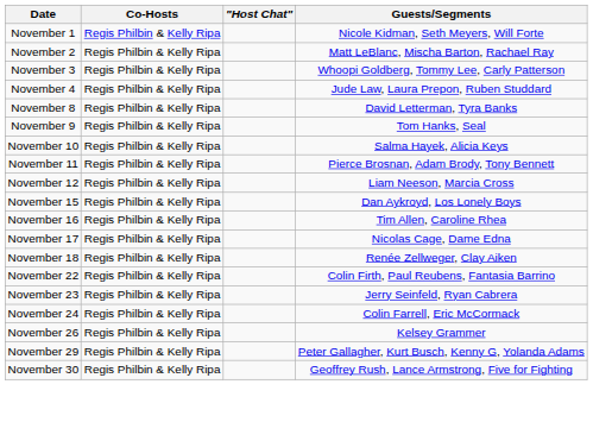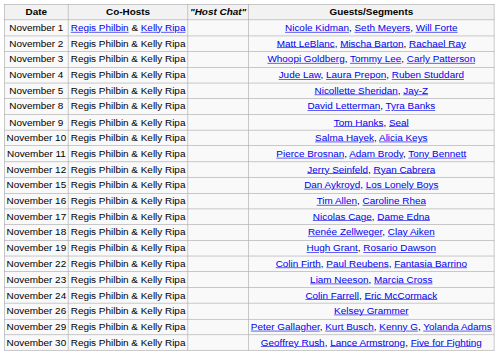 <table class="wikitable sortable" style="text-align:center;">
 <tr>
 <th>Date</th>
 <th>Co-Hosts</th>
 <th><em>"Host Chat"</em></th>
 <th>Guests/Segments</th>
 </tr>
 <tr>
 <td>November 1</td>
 <td><a href='#'>Regis Philbin</a> & <a href='#'>Kelly Ripa</a></td>
 <td></td>
 <td><a href='#'>Nicole Kidman</a>, <a href='#'>Seth Meyers</a>, <a href='#'>Will Forte</a></td>
 </tr>
 <tr>
 <td>November 2</td>
 <td>Regis Philbin & Kelly Ripa</td>
 <td></td>
 <td><a href='#'>Matt LeBlanc</a>, <a href='#'>Mischa Barton</a>, <a href='#'>Rachael Ray</a></td>
 </tr>
 <tr>
 <td>November 3</td>
 <td>Regis Philbin & Kelly Ripa</td>
 <td></td>
 <td><a href='#'>Whoopi Goldberg</a>, <a href='#'>Tommy Lee</a>, <a href='#'>Carly Patterson</a></td>
 </tr>
 <tr>
 <td>November 4</td>
 <td>Regis Philbin & Kelly Ripa</td>
 <td></td>
 <td><a href='#'>Jude Law</a>, <a href='#'>Laura Prepon</a>, <a href='#'>Ruben Studdard</a></td>
 </tr>
 <tr>
+<td>November 5</td>
+<td>Regis Philbin & Kelly Ripa</td>
+<td></td>
+<td><a href='#'>Nicollette Sheridan</a>, <a href='#'>Jay-Z</a></td>
+</tr>
+<tr>
 <td>November 8</td>
 <td>Regis Philbin & Kelly Ripa</td>
 <td></td>
 <td><a href='#'>David Letterman</a>, <a href='#'>Tyra Banks</a></td>
 </tr>
 <tr>
 <td>November 9</td>
 <td>Regis Philbin & Kelly Ripa</td>
 <td></td>
 <td><a href='#'>Tom Hanks</a>, <a href='#'>Seal</a></td>
 </tr>
 <tr>
 <td>November 10</td>
 <td>Regis Philbin & Kelly Ripa</td>
 <td></td>
 <td><a href='#'>Salma Hayek</a>, <a href='#'>Alicia Keys</a></td>
 </tr>
 <tr>
 <td>November 11</td>
 <td>Regis Philbin & Kelly Ripa</td>
 <td></td>
 <td><a href='#'>Pierce Brosnan</a>, <a href='#'>Adam Brody</a>, <a href='#'>Tony Bennett</a></td>
 </tr>
 <tr>
 <td>November 12</td>
 <td>Regis Philbin & Kelly Ripa</td>
 <td></td>
-<td><a href='#'>Liam Neeson</a>, <a href='#'>Marcia Cross</a></td>
+<td><a href='#'>Jerry Seinfeld</a>, <a href='#'>Ryan Cabrera</a></td>
 </tr>
 <tr>
 <td>November 15</td>
 <td>Regis Philbin & Kelly Ripa</td>
 <td></td>
 <td><a href='#'>Dan Aykroyd</a>, <a href='#'>Los Lonely Boys</a></td>
 </tr>
 <tr>
 <td>November 16</td>
 <td>Regis Philbin & Kelly Ripa</td>
 <td></td>
 <td><a href='#'>Tim Allen</a>, <a href='#'>Caroline Rhea</a></td>
 </tr>
 <tr>
 <td>November 17</td>
 <td>Regis Philbin & Kelly Ripa</td>
 <td></td>
 <td><a href='#'>Nicolas Cage</a>, <a href='#'>Dame Edna</a></td>
 </tr>
 <tr>
 <td>November 18</td>
 <td>Regis Philbin & Kelly Ripa</td>
 <td></td>
 <td><a href='#'>Renée Zellweger</a>, <a href='#'>Clay Aiken</a></td>
 </tr>
 <tr>
+<td>November 19</td>
+<td>Regis Philbin & Kelly Ripa</td>
+<td></td>
+<td><a href='#'>Hugh Grant</a>, <a href='#'>Rosario Dawson</a></td>
+</tr>
+<tr>
 <td>November 22</td>
 <td>Regis Philbin & Kelly Ripa</td>
 <td></td>
 <td><a href='#'>Colin Firth</a>, <a href='#'>Paul Reubens</a>, <a href='#'>Fantasia Barrino</a></td>
 </tr>
 <tr>
 <td>November 23</td>
 <td>Regis Philbin & Kelly Ripa</td>
 <td></td>
-<td><a href='#'>Jerry Seinfeld</a>, <a href='#'>Ryan Cabrera</a></td>
+<td><a href='#'>Liam Neeson</a>, <a href='#'>Marcia Cross</a></td>
 </tr>
 <tr>
 <td>November 24</td>
 <td>Regis Philbin & Kelly Ripa</td>
 <td></td>
 <td><a href='#'>Colin Farrell</a>, <a href='#'>Eric McCormack</a></td>
 </tr>
 <tr>
 <td>November 26</td>
 <td>Regis Philbin & Kelly Ripa</td>
 <td></td>
 <td><a href='#'>Kelsey Grammer</a></td>
 </tr>
 <tr>
 <td>November 29</td>
 <td>Regis Philbin & Kelly Ripa</td>
 <td></td>
 <td><a href='#'>Peter Gallagher</a>, <a href='#'>Kurt Busch</a>, <a href='#'>Kenny G</a>, <a href='#'>Yolanda Adams</a></td>
 </tr>
 <tr>
 <td>November 30</td>
 <td>Regis Philbin & Kelly Ripa</td>
 <td></td>
 <td><a href='#'>Geoffrey Rush</a>, <a href='#'>Lance Armstrong</a>, <a href='#'>Five for Fighting</a></td>
 </tr>
 </table>
